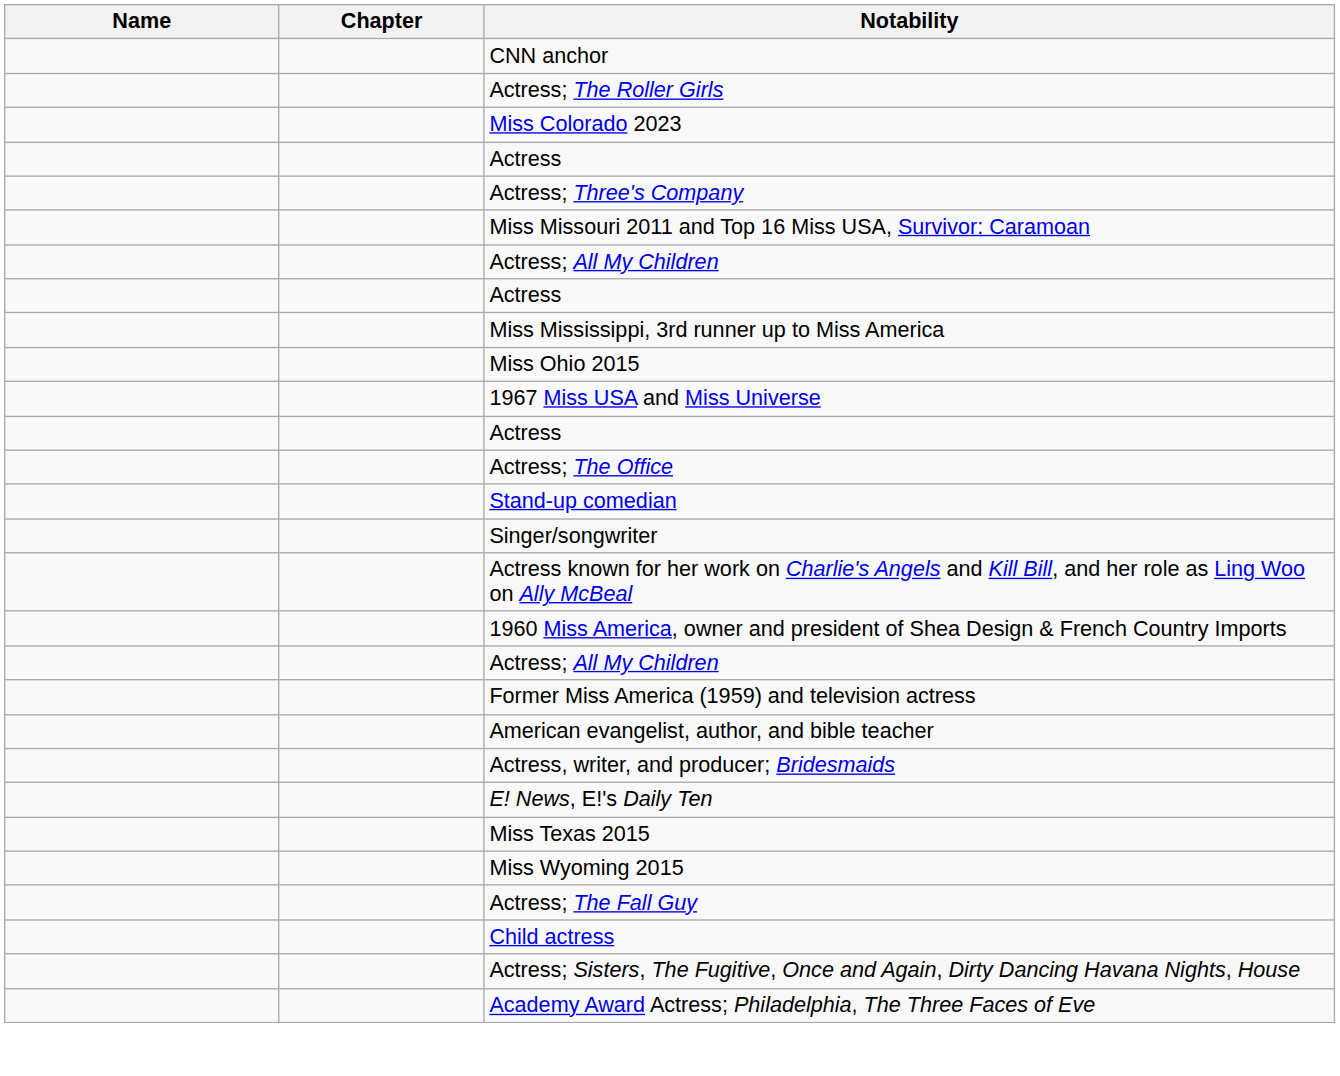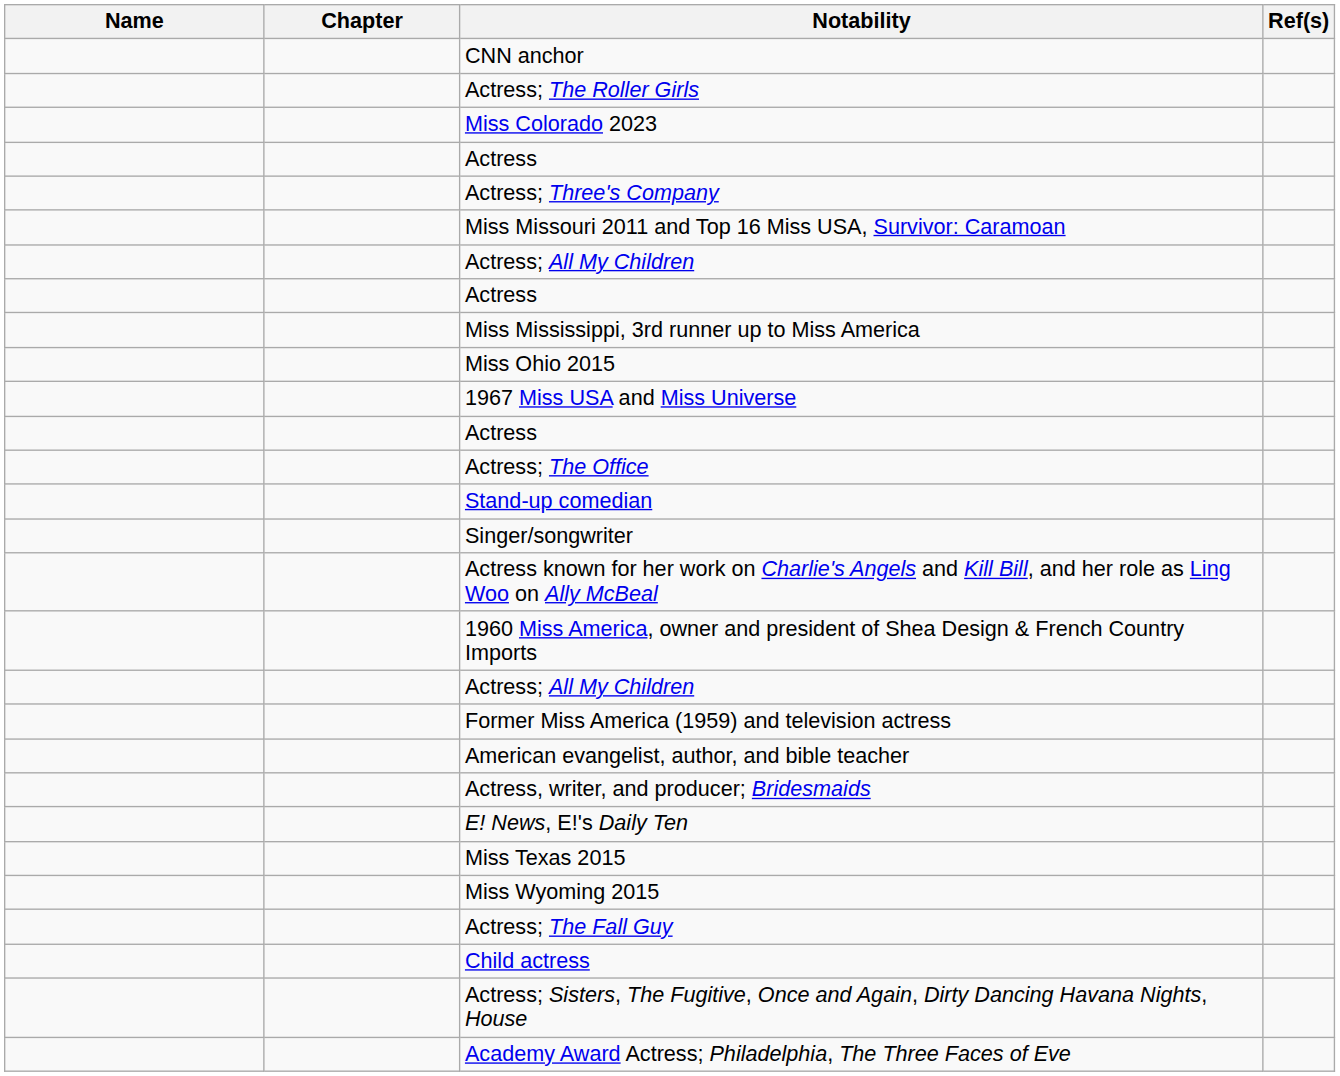 <table class="wikitable sortable" style="width:78%;">
 <tr valign="top">
 <th style="width:20%;">Name</th>
 <th style="width:15%;">Chapter</th>
 <th style="width:62%;" class="unsortable">Notability</th>
+<th style="width:3%;" class="unsortable">Ref(s)</th>
 </tr>
 <tr>
 <td></td>
 <td></td>
 <td>CNN anchor</td>
+<td></td>
 </tr>
 <tr>
 <td></td>
 <td></td>
 <td>Actress; <em><a href='#'>The Roller Girls</a></em></td>
+<td></td>
 </tr>
 <tr>
 <td></td>
 <td></td>
 <td><a href='#'>Miss Colorado</a> 2023</td>
+<td></td>
 </tr>
 <tr>
 <td></td>
 <td></td>
 <td>Actress</td>
+<td></td>
 </tr>
 <tr>
 <td></td>
 <td></td>
 <td>Actress; <em><a href='#'>Three's Company</a></em></td>
+<td></td>
 </tr>
 <tr>
 <td></td>
 <td></td>
 <td>Miss Missouri 2011 and Top 16 Miss USA, <a href='#'>Survivor: Caramoan</a></td>
+<td></td>
 </tr>
 <tr>
 <td></td>
 <td></td>
 <td>Actress; <em><a href='#'>All My Children</a></em></td>
+<td></td>
 </tr>
 <tr>
 <td></td>
 <td></td>
 <td>Actress</td>
+<td></td>
 </tr>
 <tr>
 <td></td>
 <td></td>
 <td>Miss Mississippi, 3rd runner up to Miss America</td>
+<td></td>
 </tr>
 <tr>
 <td></td>
 <td></td>
 <td>Miss Ohio 2015</td>
+<td></td>
 </tr>
 <tr>
 <td></td>
 <td></td>
 <td>1967 <a href='#'>Miss USA</a> and <a href='#'>Miss Universe</a></td>
+<td></td>
 </tr>
 <tr>
 <td></td>
 <td></td>
 <td>Actress</td>
+<td></td>
 </tr>
 <tr>
 <td></td>
 <td></td>
 <td>Actress; <em><a href='#'>The Office</a></em></td>
+<td></td>
 </tr>
 <tr>
 <td></td>
 <td></td>
 <td><a href='#'>Stand-up comedian</a></td>
+<td></td>
 </tr>
 <tr>
 <td></td>
 <td></td>
 <td>Singer/songwriter</td>
+<td></td>
 </tr>
 <tr>
 <td></td>
 <td></td>
 <td>Actress known for her work on <em><a href='#'>Charlie's Angels</a></em> and <em><a href='#'>Kill Bill</a></em>, and her role as <a href='#'>Ling Woo</a> on <em><a href='#'>Ally McBeal</a></em></td>
+<td></td>
 </tr>
 <tr>
 <td></td>
 <td></td>
 <td>1960 <a href='#'>Miss America</a>, owner and president of Shea Design & French Country Imports</td>
+<td></td>
 </tr>
 <tr>
 <td></td>
 <td></td>
 <td>Actress; <em><a href='#'>All My Children</a></em></td>
+<td></td>
 </tr>
 <tr>
 <td></td>
 <td></td>
 <td>Former Miss America (1959) and television actress</td>
+<td></td>
 </tr>
 <tr>
 <td></td>
 <td></td>
 <td>American evangelist, author, and bible teacher</td>
+<td></td>
 </tr>
 <tr>
 <td></td>
 <td></td>
 <td>Actress, writer, and producer; <em><a href='#'>Bridesmaids</a></em></td>
+<td></td>
 </tr>
 <tr>
 <td></td>
 <td></td>
 <td><em>E! News</em>, E!'s <em>Daily Ten</em></td>
+<td></td>
 </tr>
 <tr>
 <td></td>
 <td></td>
 <td>Miss Texas 2015</td>
+<td></td>
 </tr>
 <tr>
 <td></td>
 <td></td>
 <td>Miss Wyoming 2015</td>
+<td></td>
 </tr>
 <tr>
 <td></td>
 <td></td>
 <td>Actress; <em><a href='#'>The Fall Guy</a></em></td>
+<td></td>
 </tr>
 <tr>
 <td></td>
 <td></td>
 <td><a href='#'>Child actress</a></td>
+<td></td>
 </tr>
 <tr>
 <td></td>
 <td></td>
 <td>Actress; <em>Sisters</em>, <em>The Fugitive</em>, <em>Once and Again</em>, <em>Dirty Dancing Havana Nights</em>, <em>House</em></td>
+<td></td>
 </tr>
 <tr>
 <td></td>
 <td></td>
 <td><a href='#'>Academy Award</a> Actress; <em>Philadelphia</em>, <em>The Three Faces of Eve</em></td>
+<td></td>
 </tr>
 </table>
